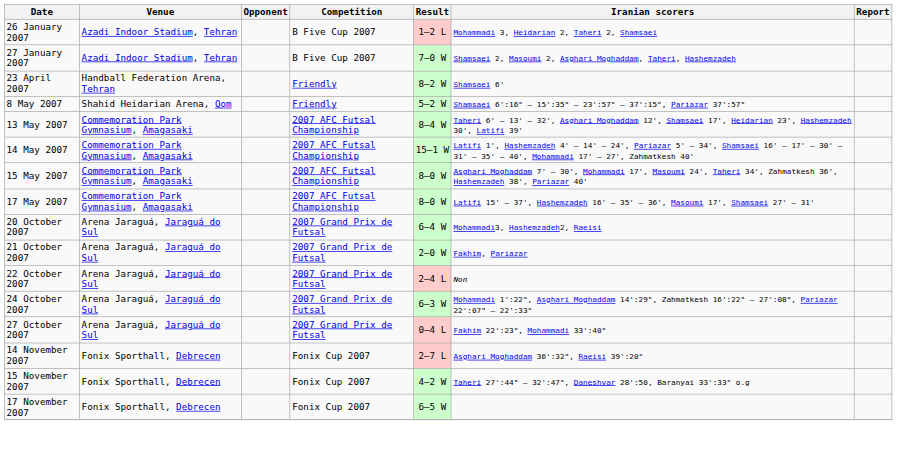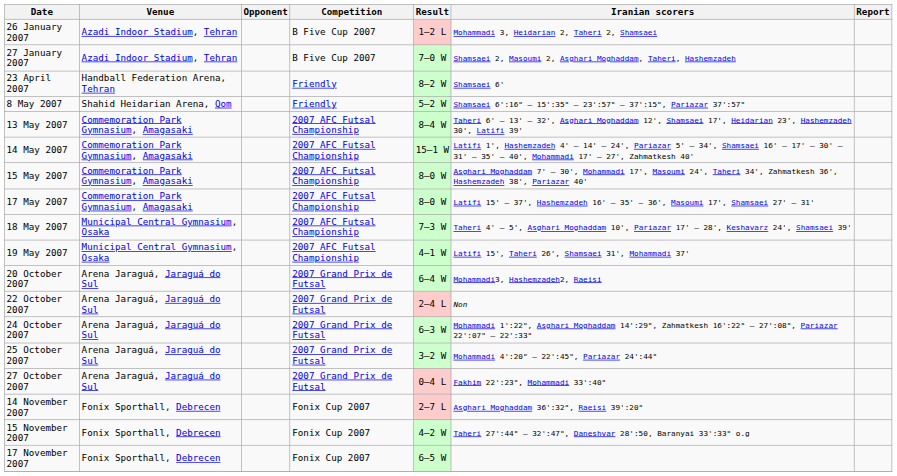 <table class="wikitable">
 <tr>
 <th>Date</th>
 <th>Venue</th>
 <th>Opponent</th>
 <th>Competition</th>
 <th>Result</th>
 <th>Iranian scorers</th>
 <th>Report</th>
 </tr>
 <tr>
 <td>26 January 2007</td>
 <td> <a href='#'>Azadi Indoor Stadium</a>, <a href='#'>Tehran</a></td>
 <td></td>
 <td>B Five Cup 2007</td>
 <td bgcolor=#FFCCCC align=center>1–2 L</td>
 <td><small> <a href='#'>Mohammadi</a> 3, <a href='#'>Heidarian</a> 2, <a href='#'>Taheri</a> 2, <a href='#'>Shamsaei</a> </small></td>
 <td align=center></td>
 </tr>
 <tr>
 <td>27 January 2007</td>
 <td> <a href='#'>Azadi Indoor Stadium</a>, <a href='#'>Tehran</a></td>
 <td></td>
 <td>B Five Cup 2007</td>
 <td bgcolor=#ccffcc align=center>7–0 W</td>
 <td><small> <a href='#'>Shamsaei</a> 2, <a href='#'>Masoumi</a> 2, <a href='#'>Asghari Moghaddam</a>, <a href='#'>Taheri</a>, <a href='#'>Hashemzadeh</a> </small></td>
 <td align=center></td>
 </tr>
 <tr>
 <td>23 April 2007</td>
 <td> Handball Federation Arena, <a href='#'>Tehran</a></td>
 <td></td>
 <td><a href='#'>Friendly</a></td>
 <td bgcolor=#ccffcc align=center>8–2 W</td>
 <td><small> <a href='#'>Shamsaei</a> 6' </small></td>
 <td align=center></td>
 </tr>
 <tr>
 <td>8 May 2007</td>
 <td> Shahid Heidarian Arena, <a href='#'>Qom</a></td>
 <td></td>
 <td><a href='#'>Friendly</a></td>
 <td bgcolor=#ccffcc align=center>5–2 W</td>
 <td><small> <a href='#'>Shamsaei</a> 6':16" – 15':35" – 23':57" – 37':15", <a href='#'>Pariazar</a> 37':57" </small></td>
 <td align=center></td>
 </tr>
 <tr>
 <td>13 May 2007</td>
 <td> <a href='#'>Commemoration Park Gymnasium</a>, <a href='#'>Amagasaki</a></td>
 <td></td>
 <td><a href='#'>2007 AFC Futsal Championship</a></td>
 <td bgcolor=#ccffcc align=center>8–4 W</td>
 <td><small> <a href='#'>Taheri</a> 6' – 13' – 32', <a href='#'>Asghari Moghaddam</a> 12', <a href='#'>Shamsaei</a> 17', <a href='#'>Heidarian</a> 23', <a href='#'>Hashemzadeh</a> 30', <a href='#'>Latifi</a> 39'</small></td>
 <td align=center></td>
 </tr>
 <tr>
 <td>14 May 2007</td>
 <td> <a href='#'>Commemoration Park Gymnasium</a>, <a href='#'>Amagasaki</a></td>
 <td></td>
 <td><a href='#'>2007 AFC Futsal Championship</a></td>
 <td bgcolor=#ccffcc align=center>15–1 W</td>
 <td><small> <a href='#'>Latifi</a> 1', <a href='#'>Hashemzadeh</a> 4' – 14' – 24', <a href='#'>Pariazar</a> 5' – 34', <a href='#'>Shamsaei</a> 16' – 17' – 30' – 31' – 35' – 40', <a href='#'>Mohammadi</a> 17' – 27', Zahmatkesh 40'</small></td>
 <td align=center></td>
 </tr>
 <tr>
 <td>15 May 2007</td>
 <td> <a href='#'>Commemoration Park Gymnasium</a>, <a href='#'>Amagasaki</a></td>
 <td></td>
 <td><a href='#'>2007 AFC Futsal Championship</a></td>
 <td bgcolor=#ccffcc align=center>8–0 W</td>
 <td><small> <a href='#'>Asghari Moghaddam</a> 7' – 30', <a href='#'>Mohammadi</a> 17', <a href='#'>Masoumi</a> 24', <a href='#'>Taheri</a> 34', Zahmatkesh 36', <a href='#'>Hashemzadeh</a> 38', <a href='#'>Pariazar</a> 40'</small></td>
 <td align=center></td>
 </tr>
 <tr>
 <td>17 May 2007</td>
 <td> <a href='#'>Commemoration Park Gymnasium</a>, <a href='#'>Amagasaki</a></td>
 <td></td>
 <td><a href='#'>2007 AFC Futsal Championship</a></td>
 <td bgcolor=#ccffcc align=center>8–0 W</td>
 <td><small> <a href='#'>Latifi</a> 15' – 37', <a href='#'>Hashemzadeh</a> 16' – 35' – 36', <a href='#'>Masoumi</a> 17', <a href='#'>Shamsaei</a> 27' – 31'</small></td>
 <td align=center></td>
 </tr>
 <tr>
+<td>18 May 2007</td>
+<td> <a href='#'>Municipal Central Gymnasium</a>, <a href='#'>Osaka</a></td>
+<td></td>
+<td><a href='#'>2007 AFC Futsal Championship</a></td>
+<td bgcolor=#ccffcc align=center>7–3 W</td>
+<td><small> <a href='#'>Taheri</a> 4' – 5', <a href='#'>Asghari Moghaddam</a> 10', <a href='#'>Pariazar</a> 17' – 28', <a href='#'>Keshavarz</a> 24', <a href='#'>Shamsaei</a> 39'</small></td>
+<td align=center></td>
+</tr>
+<tr>
+<td>19 May 2007</td>
+<td> <a href='#'>Municipal Central Gymnasium</a>, <a href='#'>Osaka</a></td>
+<td></td>
+<td><a href='#'>2007 AFC Futsal Championship</a></td>
+<td bgcolor=#ccffcc align=center>4–1 W</td>
+<td><small> <a href='#'>Latifi</a> 15', <a href='#'>Taheri</a> 26', <a href='#'>Shamsaei</a> 31', <a href='#'>Mohammadi</a> 37'</small></td>
+<td align=center></td>
+</tr>
+<tr>
 <td>20 October 2007</td>
 <td> Arena Jaraguá, <a href='#'>Jaraguá do Sul</a></td>
 <td></td>
 <td><a href='#'>2007 Grand Prix de Futsal</a></td>
 <td bgcolor=#ccffcc align=center>6–4 W</td>
 <td><small> <a href='#'>Mohammadi</a>3, <a href='#'>Hashemzadeh</a>2, <a href='#'>Raeisi</a></small></td>
-<td align=center></td>
-</tr>
-<tr>
-<td>21 October 2007</td>
-<td> Arena Jaraguá, <a href='#'>Jaraguá do Sul</a></td>
-<td></td>
-<td><a href='#'>2007 Grand Prix de Futsal</a></td>
-<td bgcolor=#ccffcc align=center>2–0 W</td>
-<td><small> <a href='#'>Fakhim</a>, <a href='#'>Pariazar</a></small></td>
 <td align=center></td>
 </tr>
 <tr>
 <td>22 October 2007</td>
 <td> Arena Jaraguá, <a href='#'>Jaraguá do Sul</a></td>
 <td></td>
 <td><a href='#'>2007 Grand Prix de Futsal</a></td>
 <td bgcolor=#FFCCCC align=center>2–4 L</td>
 <td><small> <em>Non</em> </small></td>
 <td align=center></td>
 </tr>
 <tr>
 <td>24 October 2007</td>
 <td> Arena Jaraguá, <a href='#'>Jaraguá do Sul</a></td>
 <td></td>
 <td><a href='#'>2007 Grand Prix de Futsal</a></td>
 <td bgcolor=#ccffcc align=center>6–3 W</td>
 <td><small> <a href='#'>Mohammadi</a> 1':22", <a href='#'>Asghari Moghaddam</a> 14':29", Zahmatkesh 16':22" – 27':08", <a href='#'>Pariazar</a> 22':07" – 22':33" </small></td>
+<td align=center></td>
+</tr>
+<tr>
+<td>25 October 2007</td>
+<td> Arena Jaraguá, <a href='#'>Jaraguá do Sul</a></td>
+<td></td>
+<td><a href='#'>2007 Grand Prix de Futsal</a></td>
+<td bgcolor=#ccffcc align=center>3–2 W</td>
+<td><small> <a href='#'>Mohammadi</a> 4':20" – 22':45", <a href='#'>Pariazar</a> 24':44" </small></td>
 <td align=center></td>
 </tr>
 <tr>
 <td>27 October 2007</td>
 <td> Arena Jaraguá, <a href='#'>Jaraguá do Sul</a></td>
 <td></td>
 <td><a href='#'>2007 Grand Prix de Futsal</a></td>
 <td bgcolor=#FFCCCC align=center>0–4 L</td>
 <td><small> <a href='#'>Fakhim</a> 22':23", <a href='#'>Mohammadi</a> 33':40" </small></td>
 <td align=center></td>
 </tr>
 <tr>
 <td>14 November 2007</td>
 <td> Fonix Sporthall, <a href='#'>Debrecen</a></td>
 <td></td>
 <td>Fonix Cup 2007</td>
 <td bgcolor=#FFCCCC align=center>2–7 L</td>
 <td><small> <a href='#'>Asghari Moghaddam</a> 36':32", <a href='#'>Raeisi</a> 39':20" </small></td>
 <td align=center></td>
 </tr>
 <tr>
 <td>15 November 2007</td>
 <td> Fonix Sporthall, <a href='#'>Debrecen</a></td>
 <td></td>
 <td>Fonix Cup 2007</td>
 <td bgcolor=#ccffcc align=center>4–2 W</td>
 <td><small> <a href='#'>Taheri</a> 27':44" – 32':47", <a href='#'>Daneshvar</a> 28':50, Baranyai 33':33" o.g</small></td>
 <td align=center></td>
 </tr>
 <tr>
 <td>17 November 2007</td>
 <td> Fonix Sporthall, <a href='#'>Debrecen</a></td>
 <td></td>
 <td>Fonix Cup 2007</td>
 <td bgcolor=#ccffcc align=center>6–5 W</td>
 <td></td>
 <td align=center></td>
 </tr>
 <tr>
 </tr>
 </table>
